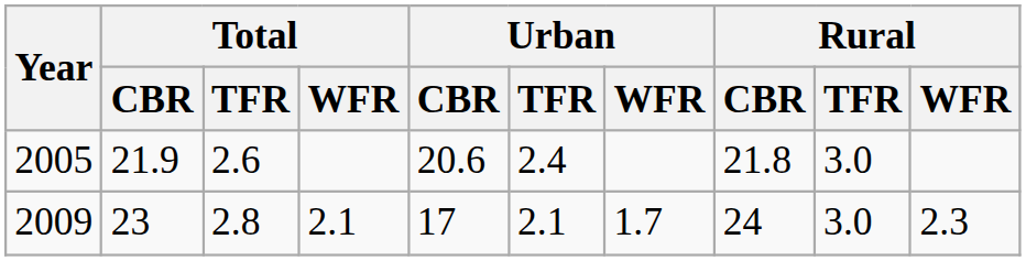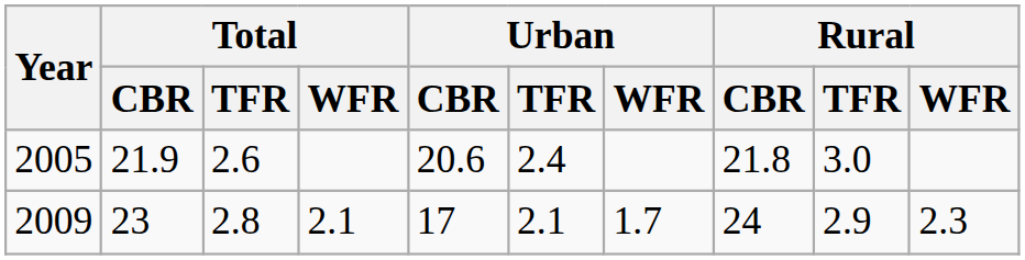 <table class="wikitable">
 <tr>
 <th rowspan=2>Year</th>
 <th colspan=3>Total</th>
 <th colspan=3>Urban</th>
 <th colspan=3>Rural</th>
 </tr>
 <tr>
 <th>CBR</th>
 <th>TFR</th>
 <th>WFR</th>
 <th>CBR</th>
 <th>TFR</th>
 <th>WFR</th>
 <th>CBR</th>
 <th>TFR</th>
 <th>WFR</th>
 </tr>
 <tr>
 <td>2005</td>
 <td>21.9</td>
 <td>2.6</td>
 <td></td>
 <td>20.6</td>
 <td>2.4</td>
 <td></td>
 <td>21.8</td>
 <td>3.0</td>
 <td></td>
 </tr>
 <tr>
 <td>2009</td>
 <td>23</td>
 <td>2.8</td>
 <td>2.1</td>
 <td>17</td>
 <td>2.1</td>
 <td>1.7</td>
 <td>24</td>
-<td>3.0</td>
+<td>2.9</td>
 <td>2.3</td>
 </tr>
 </table>
